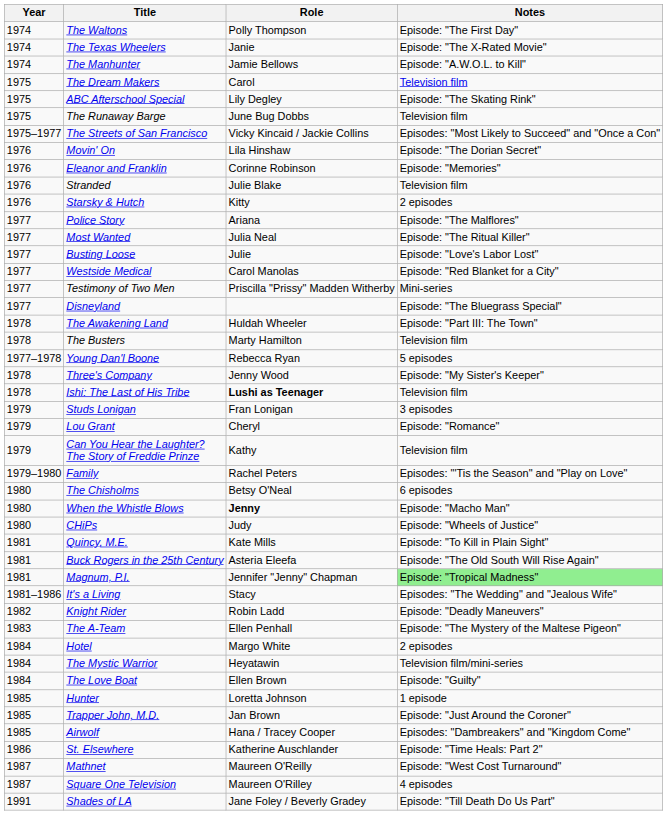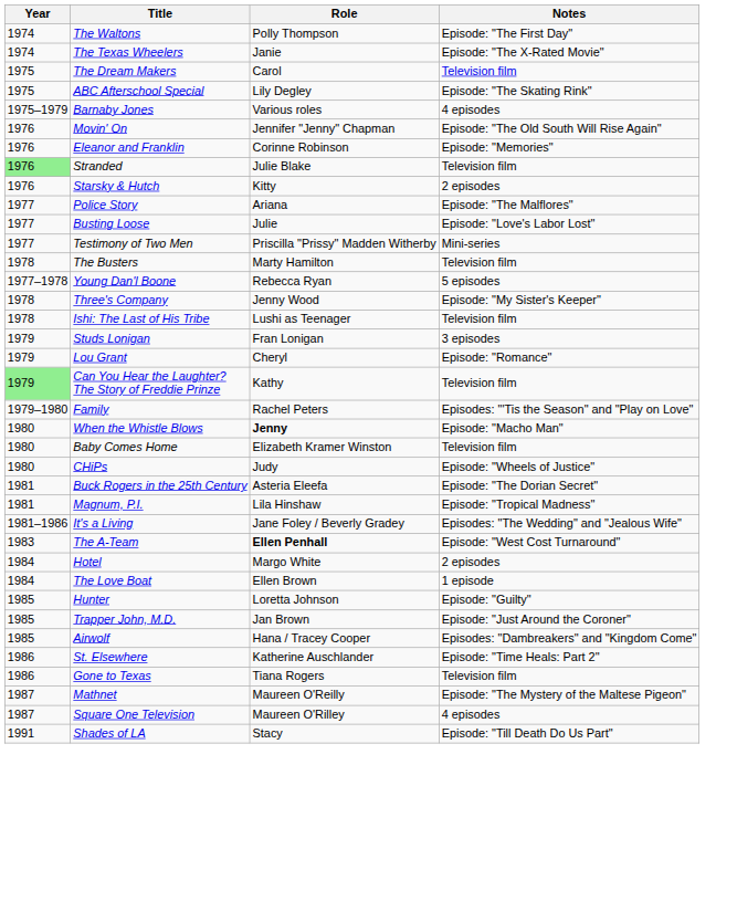 <table class="wikitable sortable">
 <tr>
 <th>Year</th>
 <th>Title</th>
 <th>Role</th>
 <th class="unsortable">Notes</th>
 </tr>
 <tr>
 <td>1974</td>
 <td><em><a href='#'>The Waltons</a></em></td>
 <td>Polly Thompson</td>
 <td>Episode: "The First Day"</td>
 </tr>
 <tr>
 <td>1974</td>
 <td><em><a href='#'>The Texas Wheelers</a></em></td>
 <td>Janie</td>
 <td>Episode: "The X-Rated Movie"</td>
 </tr>
 <tr>
-<td>1974</td>
-<td><em><a href='#'>The Manhunter</a></em></td>
-<td>Jamie Bellows</td>
-<td>Episode: "A.W.O.L. to Kill"</td>
-</tr>
-<tr>
 <td>1975</td>
 <td><em><a href='#'>The Dream Makers</a></em></td>
 <td>Carol</td>
 <td><a href='#'>Television film</a></td>
 </tr>
 <tr>
 <td>1975</td>
 <td><em><a href='#'>ABC Afterschool Special</a></em></td>
 <td>Lily Degley</td>
 <td>Episode: "The Skating Rink"</td>
 </tr>
 <tr>
-<td>1975</td>
-<td><em>The Runaway Barge</em></td>
-<td>June Bug Dobbs</td>
-<td>Television film</td>
-</tr>
-<tr>
-<td>1975–1977</td>
-<td><em><a href='#'>The Streets of San Francisco</a></em></td>
-<td>Vicky Kincaid / Jackie Collins</td>
-<td>Episodes: "Most Likely to Succeed" and "Once a Con"</td>
+<td>1975–1979</td>
+<td><em><a href='#'>Barnaby Jones</a></em></td>
+<td>Various roles</td>
+<td>4 episodes</td>
 </tr>
 <tr>
 <td>1976</td>
 <td><em><a href='#'>Movin' On</a></em></td>
-<td>Lila Hinshaw</td>
-<td>Episode: "The Dorian Secret"</td>
+<td>Jennifer "Jenny" Chapman</td>
+<td>Episode: "The Old South Will Rise Again"</td>
 </tr>
 <tr>
 <td>1976</td>
 <td><em><a href='#'>Eleanor and Franklin</a></em></td>
 <td>Corinne Robinson</td>
 <td>Episode: "Memories"</td>
 </tr>
 <tr>
-<td>1976</td>
+<td style="background: lightgreen;">1976</td>
 <td><em>Stranded</em></td>
 <td>Julie Blake</td>
 <td>Television film</td>
 </tr>
 <tr>
 <td>1976</td>
 <td><em><a href='#'>Starsky & Hutch</a></em></td>
 <td>Kitty</td>
 <td>2 episodes</td>
 </tr>
 <tr>
 <td>1977</td>
 <td><em><a href='#'>Police Story</a></em></td>
 <td>Ariana</td>
 <td>Episode: "The Malflores"</td>
 </tr>
 <tr>
 <td>1977</td>
-<td><em><a href='#'>Most Wanted</a></em></td>
-<td>Julia Neal</td>
-<td>Episode: "The Ritual Killer"</td>
-</tr>
-<tr>
-<td>1977</td>
 <td><em><a href='#'>Busting Loose</a></em></td>
 <td>Julie</td>
 <td>Episode: "Love's Labor Lost"</td>
 </tr>
 <tr>
 <td>1977</td>
-<td><em><a href='#'>Westside Medical</a></em></td>
-<td>Carol Manolas</td>
-<td>Episode: "Red Blanket for a City"</td>
-</tr>
-<tr>
-<td>1977</td>
 <td><em>Testimony of Two Men</em></td>
 <td>Priscilla "Prissy" Madden Witherby</td>
 <td>Mini-series</td>
-</tr>
-<tr>
-<td>1977</td>
-<td><em><a href='#'>Disneyland</a></em></td>
-<td></td>
-<td>Episode: "The Bluegrass Special"</td>
-</tr>
-<tr>
-<td>1978</td>
-<td><em><a href='#'>The Awakening Land</a></em></td>
-<td>Huldah Wheeler</td>
-<td>Episode: "Part III: The Town"</td>
 </tr>
 <tr>
 <td>1978</td>
 <td><em>The Busters</em></td>
 <td>Marty Hamilton</td>
 <td>Television film</td>
 </tr>
 <tr>
 <td>1977–1978</td>
 <td><em><a href='#'>Young Dan'l Boone</a></em></td>
 <td>Rebecca Ryan</td>
 <td>5 episodes</td>
 </tr>
 <tr>
 <td>1978</td>
 <td><em><a href='#'>Three's Company</a></em></td>
 <td>Jenny Wood</td>
 <td>Episode: "My Sister's Keeper"</td>
 </tr>
 <tr>
 <td>1978</td>
 <td><em><a href='#'>Ishi: The Last of His Tribe</a></em></td>
-<td><strong>Lushi as Teenager</strong></td>
+<td>Lushi as Teenager</td>
 <td>Television film</td>
 </tr>
 <tr>
 <td>1979</td>
 <td><em><a href='#'>Studs Lonigan</a></em></td>
 <td>Fran Lonigan</td>
 <td>3 episodes</td>
 </tr>
 <tr>
 <td>1979</td>
 <td><em><a href='#'>Lou Grant</a></em></td>
 <td>Cheryl</td>
 <td>Episode: "Romance"</td>
 </tr>
 <tr>
-<td>1979</td>
+<td style="background: lightgreen;">1979</td>
 <td><em><a href='#'>Can You Hear the Laughter?<br>The Story of Freddie Prinze</a></em></td>
 <td>Kathy</td>
 <td>Television film</td>
 </tr>
 <tr>
 <td>1979–1980</td>
 <td><em><a href='#'>Family</a></em></td>
 <td>Rachel Peters</td>
 <td>Episodes: "'Tis the Season" and "Play on Love"</td>
 </tr>
 <tr>
 <td>1980</td>
-<td><em><a href='#'>The Chisholms</a></em></td>
-<td>Betsy O'Neal</td>
-<td>6 episodes</td>
+<td><em><a href='#'>When the Whistle Blows</a></em></td>
+<td><strong>Jenny</strong></td>
+<td>Episode: "Macho Man"</td>
 </tr>
 <tr>
 <td>1980</td>
-<td><em><a href='#'>When the Whistle Blows</a></em></td>
-<td><strong>Jenny</strong></td>
-<td>Episode: "Macho Man"</td>
+<td><em>Baby Comes Home</em></td>
+<td>Elizabeth Kramer Winston</td>
+<td>Television film</td>
 </tr>
 <tr>
 <td>1980</td>
 <td><em><a href='#'>CHiPs</a></em></td>
 <td>Judy</td>
 <td>Episode: "Wheels of Justice"</td>
 </tr>
 <tr>
 <td>1981</td>
-<td><em><a href='#'>Quincy, M.E.</a></em></td>
-<td>Kate Mills</td>
-<td>Episode: "To Kill in Plain Sight"</td>
-</tr>
-<tr>
-<td>1981</td>
 <td><em><a href='#'>Buck Rogers in the 25th Century</a></em></td>
 <td>Asteria Eleefa</td>
-<td>Episode: "The Old South Will Rise Again"</td>
+<td>Episode: "The Dorian Secret"</td>
 </tr>
 <tr>
 <td>1981</td>
 <td><em><a href='#'>Magnum, P.I.</a></em></td>
-<td>Jennifer "Jenny" Chapman</td>
-<td style="background: lightgreen;">Episode: "Tropical Madness"</td>
+<td>Lila Hinshaw</td>
+<td>Episode: "Tropical Madness"</td>
 </tr>
 <tr>
 <td>1981–1986</td>
 <td><em><a href='#'>It's a Living</a></em></td>
-<td>Stacy</td>
+<td>Jane Foley / Beverly Gradey</td>
 <td>Episodes: "The Wedding" and "Jealous Wife"</td>
-</tr>
-<tr>
-<td>1982</td>
-<td><em><a href='#'>Knight Rider</a></em></td>
-<td>Robin Ladd</td>
-<td>Episode: "Deadly Maneuvers"</td>
 </tr>
 <tr>
 <td>1983</td>
 <td><em><a href='#'>The A-Team</a></em></td>
-<td>Ellen Penhall</td>
-<td>Episode: "The Mystery of the Maltese Pigeon"</td>
+<td><strong>Ellen Penhall</strong></td>
+<td>Episode: "West Cost Turnaround"</td>
 </tr>
 <tr>
 <td>1984</td>
 <td><em><a href='#'>Hotel</a></em></td>
 <td>Margo White</td>
 <td>2 episodes</td>
 </tr>
 <tr>
 <td>1984</td>
-<td><em><a href='#'>The Mystic Warrior</a></em></td>
-<td>Heyatawin</td>
-<td>Television film/mini-series</td>
-</tr>
-<tr>
-<td>1984</td>
 <td><em><a href='#'>The Love Boat</a></em></td>
 <td>Ellen Brown</td>
-<td>Episode: "Guilty"</td>
+<td>1 episode</td>
 </tr>
 <tr>
 <td>1985</td>
 <td><em><a href='#'>Hunter</a></em></td>
 <td>Loretta Johnson</td>
-<td>1 episode</td>
+<td>Episode: "Guilty"</td>
 </tr>
 <tr>
 <td>1985</td>
 <td><em><a href='#'>Trapper John, M.D.</a></em></td>
 <td>Jan Brown</td>
 <td>Episode: "Just Around the Coroner"</td>
 </tr>
 <tr>
 <td>1985</td>
 <td><em><a href='#'>Airwolf</a></em></td>
 <td>Hana / Tracey Cooper</td>
 <td>Episodes: "Dambreakers" and "Kingdom Come"</td>
 </tr>
 <tr>
 <td>1986</td>
 <td><em><a href='#'>St. Elsewhere</a></em></td>
 <td>Katherine Auschlander</td>
 <td>Episode: "Time Heals: Part 2"</td>
 </tr>
 <tr>
+<td>1986</td>
+<td><em><a href='#'>Gone to Texas</a></em></td>
+<td>Tiana Rogers</td>
+<td>Television film</td>
+</tr>
+<tr>
 <td>1987</td>
 <td><em><a href='#'>Mathnet</a></em></td>
 <td>Maureen O'Reilly</td>
-<td>Episode: "West Cost Turnaround"</td>
+<td>Episode: "The Mystery of the Maltese Pigeon"</td>
 </tr>
 <tr>
 <td>1987</td>
 <td><em><a href='#'>Square One Television</a></em></td>
 <td>Maureen O'Rilley</td>
 <td>4 episodes</td>
 </tr>
 <tr>
 <td>1991</td>
 <td><em><a href='#'>Shades of LA</a></em></td>
-<td>Jane Foley / Beverly Gradey</td>
+<td>Stacy</td>
 <td>Episode: "Till Death Do Us Part"</td>
 </tr>
 </table>
